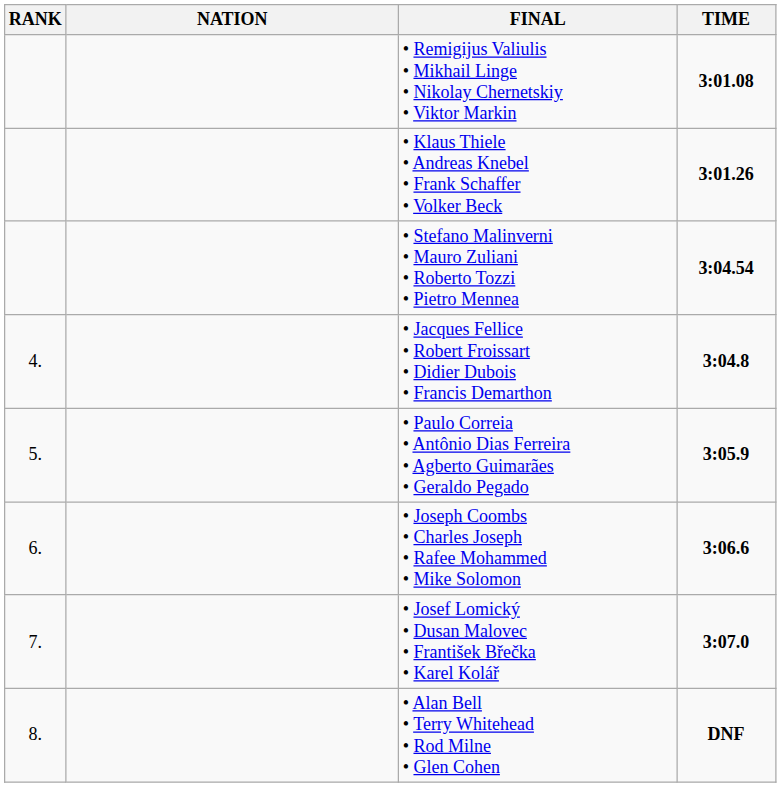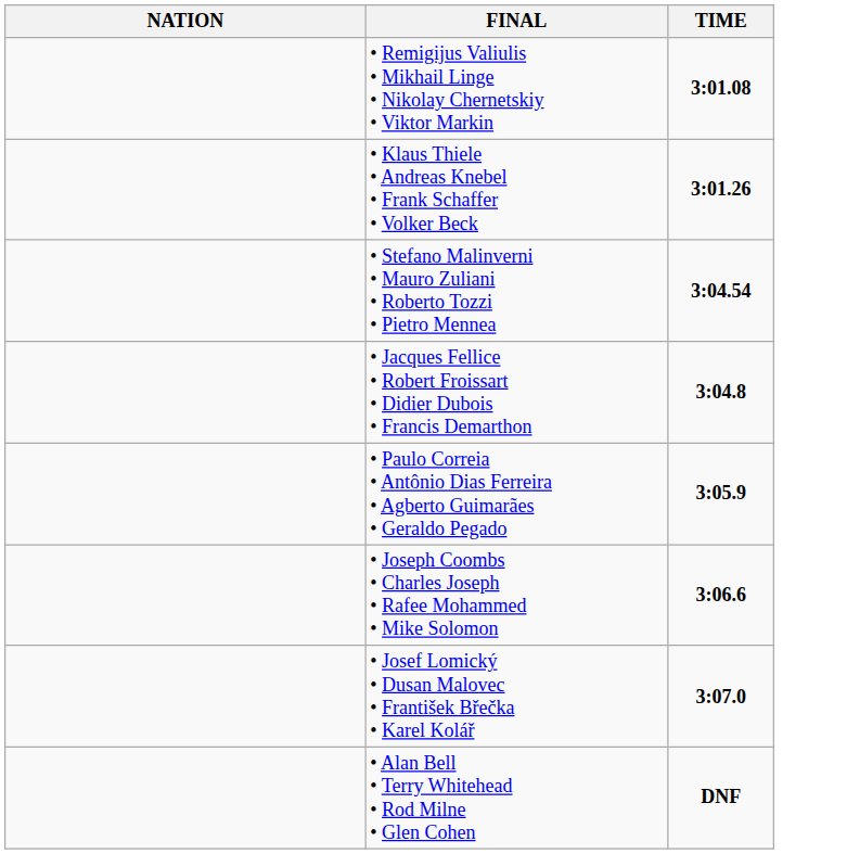 <table class="wikitable" style="border-collapse: collapse; font-size: 90%;">
 <tr>
-<th>RANK</th>
 <th style="width: 18em">NATION</th>
 <th style="width: 15em">FINAL</th>
 <th style="width: 5em">TIME</th>
 </tr>
 <tr>
 <td align="center"></td>
-<td align="center"></td>
 <td>• <a href='#'>Remigijus Valiulis</a><br>• <a href='#'>Mikhail Linge</a><br>• <a href='#'>Nikolay Chernetskiy</a><br>• <a href='#'>Viktor Markin</a></td>
 <td align="center"><strong>3:01.08</strong></td>
 </tr>
 <tr>
-<td align="center"></td>
 <td align="center"></td>
 <td>• <a href='#'>Klaus Thiele</a><br>• <a href='#'>Andreas Knebel</a><br>• <a href='#'>Frank Schaffer</a><br>• <a href='#'>Volker Beck</a></td>
 <td align="center"><strong>3:01.26</strong></td>
 </tr>
 <tr>
 <td align="center"></td>
-<td align="center"></td>
 <td>• <a href='#'>Stefano Malinverni</a><br>• <a href='#'>Mauro Zuliani</a><br>• <a href='#'>Roberto Tozzi</a><br>• <a href='#'>Pietro Mennea</a></td>
 <td align="center"><strong>3:04.54</strong></td>
 </tr>
 <tr>
-<td align="center">4.</td>
 <td align="center"></td>
 <td>• <a href='#'>Jacques Fellice</a><br>• <a href='#'>Robert Froissart</a><br>• <a href='#'>Didier Dubois</a><br>• <a href='#'>Francis Demarthon</a></td>
 <td align="center"><strong>3:04.8</strong></td>
 </tr>
 <tr>
-<td align="center">5.</td>
 <td align="center"></td>
 <td>• <a href='#'>Paulo Correia</a><br>• <a href='#'>Antônio Dias Ferreira</a><br>• <a href='#'>Agberto Guimarães</a><br>• <a href='#'>Geraldo Pegado</a></td>
 <td align="center"><strong>3:05.9</strong></td>
 </tr>
 <tr>
-<td align="center">6.</td>
 <td align="center"></td>
 <td>• <a href='#'>Joseph Coombs</a><br>• <a href='#'>Charles Joseph</a><br>• <a href='#'>Rafee Mohammed</a><br>• <a href='#'>Mike Solomon</a></td>
 <td align="center"><strong>3:06.6</strong></td>
 </tr>
 <tr>
-<td align="center">7.</td>
 <td align="center"></td>
 <td>• <a href='#'>Josef Lomický</a><br>• <a href='#'>Dusan Malovec</a><br>• <a href='#'>František Břečka</a><br>• <a href='#'>Karel Kolář</a></td>
 <td align="center"><strong>3:07.0</strong></td>
 </tr>
 <tr>
-<td align="center">8.</td>
 <td align="center"></td>
 <td>• <a href='#'>Alan Bell</a><br>• <a href='#'>Terry Whitehead</a><br>• <a href='#'>Rod Milne</a><br>• <a href='#'>Glen Cohen</a></td>
 <td align="center"><strong>DNF</strong></td>
 </tr>
 </table>
